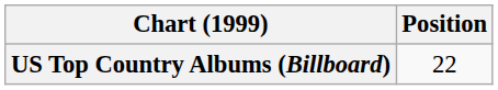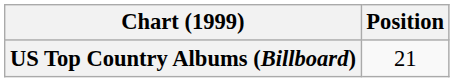 <table class="wikitable plainrowheaders" style="text-align:center">
 <tr>
 <th scope="col">Chart (1999)</th>
 <th scope="col">Position</th>
 </tr>
 <tr>
 <th scope="row">US Top Country Albums (<em>Billboard</em>)</th>
-<td>22</td>
+<td>21</td>
 </tr>
 </table>
